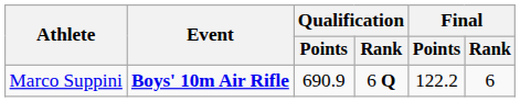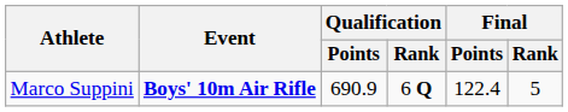 <table class="wikitable" style="font-size:90%;">
 <tr>
 <th rowspan=2>Athlete</th>
 <th rowspan=2>Event</th>
 <th colspan=2>Qualification</th>
 <th colspan=2>Final</th>
 </tr>
 <tr style="font-size:95%">
 <th>Points</th>
 <th>Rank</th>
 <th>Points</th>
 <th>Rank</th>
 </tr>
 <tr align=center>
 <td align=left><a href='#'>Marco Suppini</a></td>
 <td align=left><strong><a href='#'>Boys' 10m Air Rifle</a></strong></td>
 <td>690.9</td>
 <td>6 <strong>Q</strong></td>
-<td>122.2</td>
-<td>6</td>
+<td>122.4</td>
+<td>5</td>
 </tr>
 </table>
